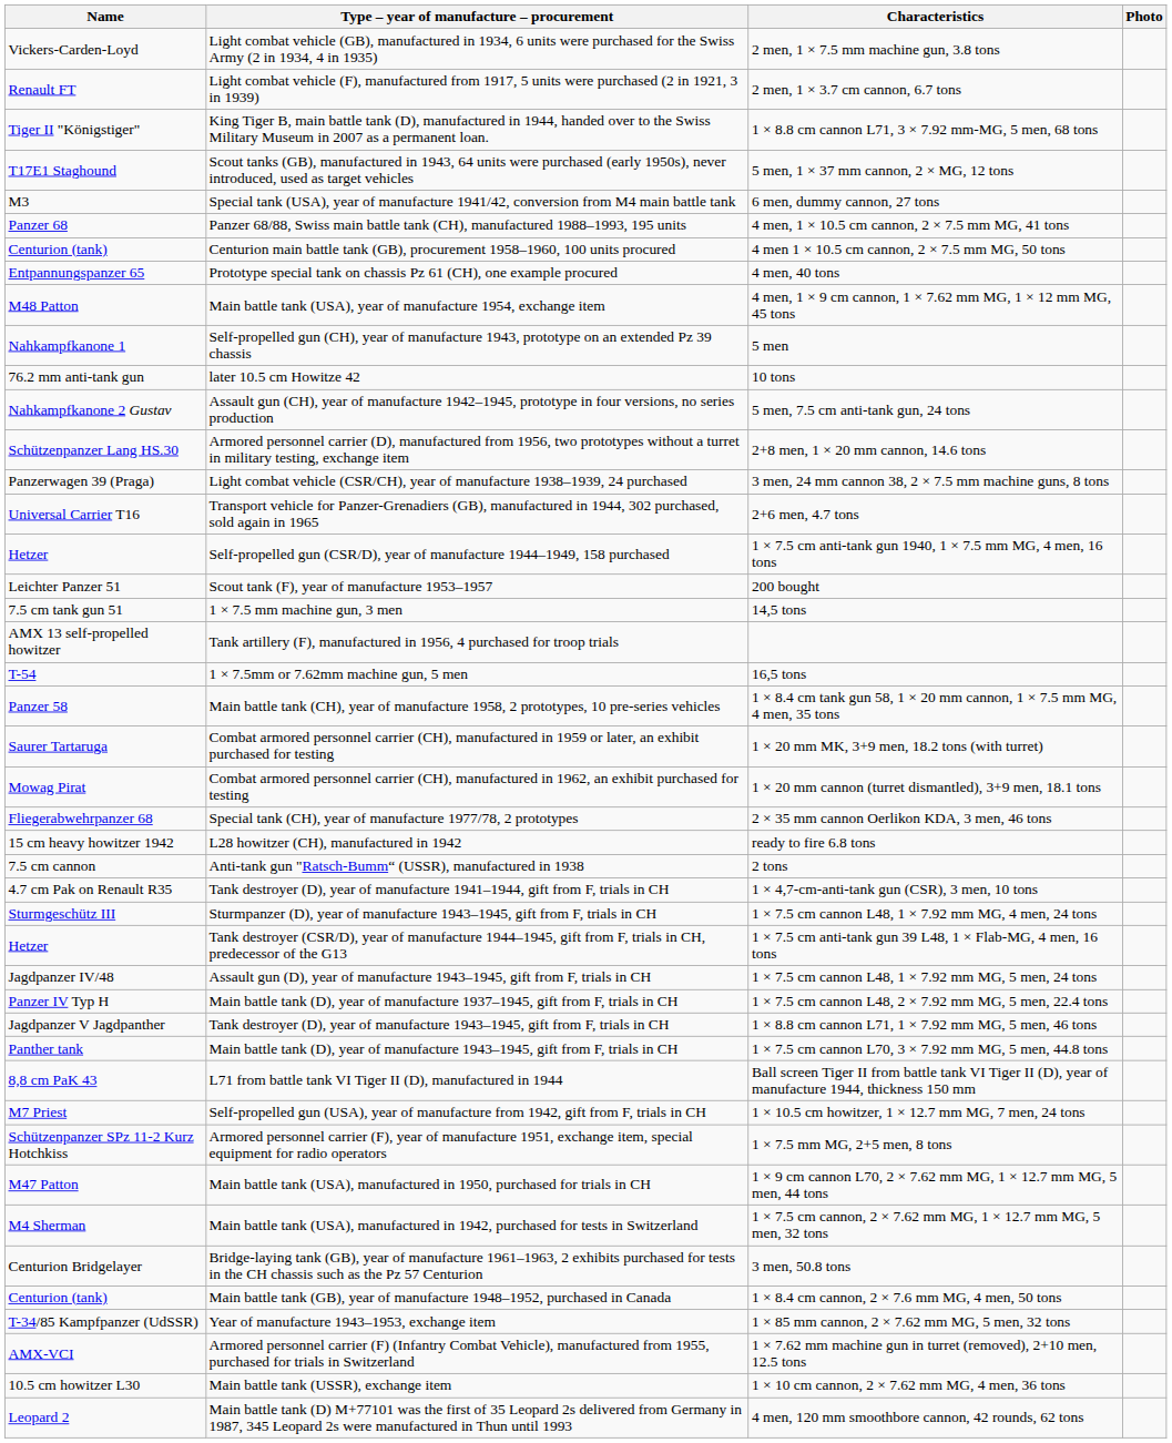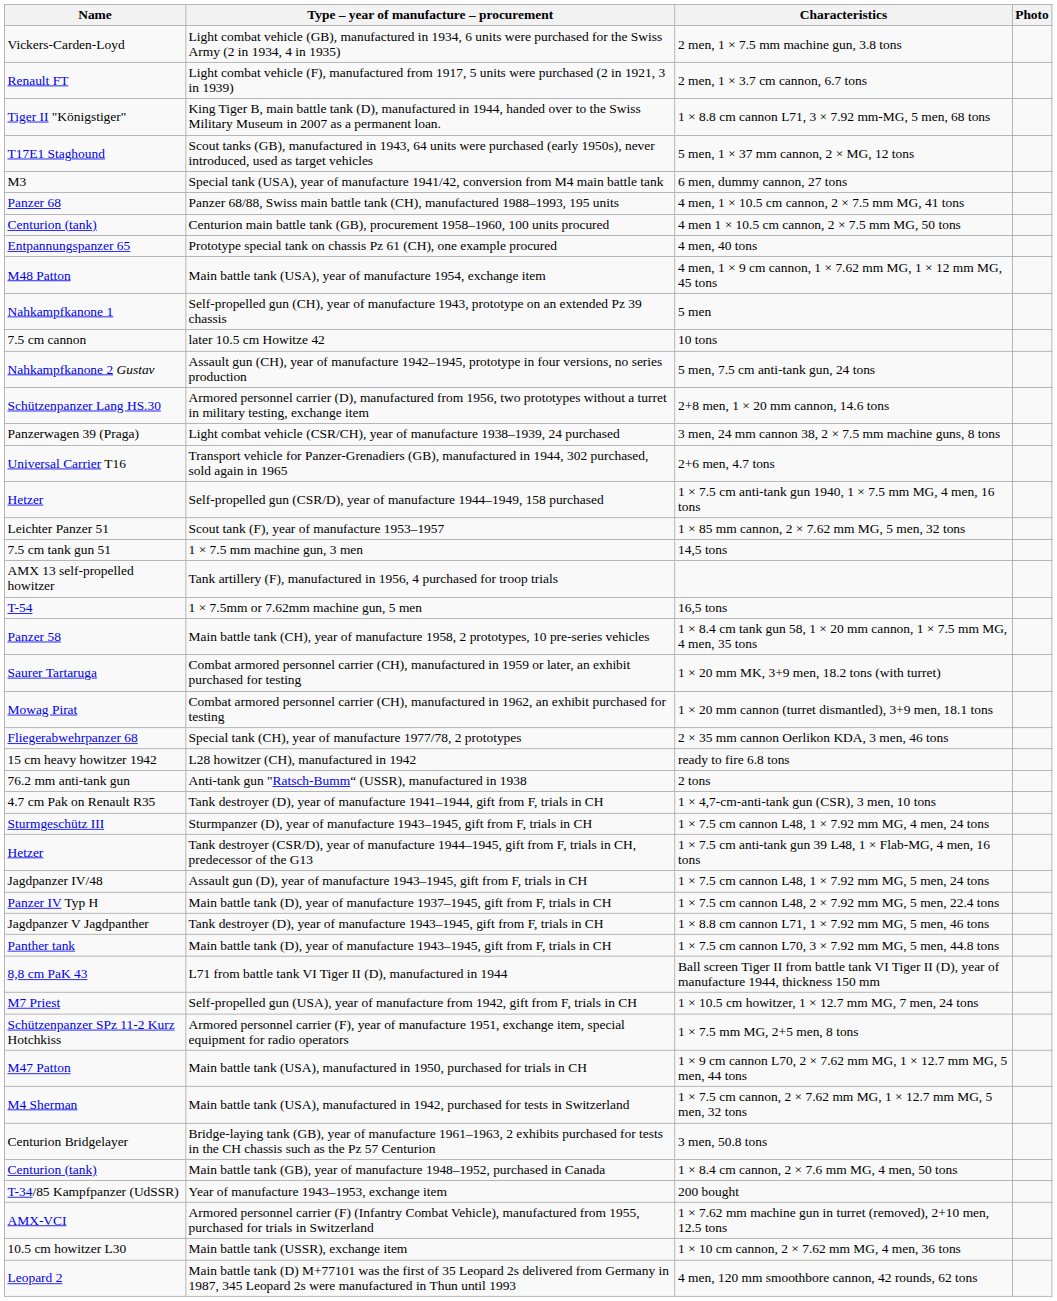 <table class="wikitable">
 <tr>
 <th>Name</th>
 <th>Type – year of manufacture – procurement</th>
 <th>Characteristics</th>
 <th>Photo</th>
 </tr>
 <tr>
 <td>Vickers-Carden-Loyd</td>
 <td>Light combat vehicle (GB), manufactured in 1934, 6 units were purchased for the Swiss Army (2 in 1934, 4 in 1935)</td>
 <td>2 men, 1 × 7.5 mm machine gun, 3.8 tons</td>
 <td></td>
 </tr>
 <tr>
 <td><a href='#'>Renault FT</a></td>
 <td>Light combat vehicle (F), manufactured from 1917, 5 units were purchased (2 in 1921, 3 in 1939)</td>
 <td>2 men, 1 × 3.7 cm cannon, 6.7 tons</td>
 <td></td>
 </tr>
 <tr>
 <td><a href='#'>Tiger II</a> "Königstiger"</td>
 <td>King Tiger B, main battle tank (D), manufactured in 1944, handed over to the Swiss Military Museum in 2007 as a permanent loan.</td>
 <td>1 × 8.8 cm cannon L71, 3 × 7.92 mm-MG, 5 men, 68 tons</td>
 <td></td>
 </tr>
 <tr>
 <td><a href='#'>T17E1 Staghound</a></td>
 <td>Scout tanks (GB), manufactured in 1943, 64 units were purchased (early 1950s), never introduced, used as target vehicles</td>
 <td>5 men, 1 × 37 mm cannon, 2 × MG, 12 tons</td>
 <td></td>
 </tr>
 <tr>
 <td>M3</td>
 <td>Special tank (USA), year of manufacture 1941/42, conversion from M4 main battle tank</td>
 <td>6 men, dummy cannon, 27 tons</td>
 <td></td>
 </tr>
 <tr>
 <td><a href='#'>Panzer 68</a></td>
 <td>Panzer 68/88, Swiss main battle tank (CH), manufactured 1988–1993, 195 units</td>
 <td>4 men, 1 × 10.5 cm cannon, 2 × 7.5 mm MG, 41 tons</td>
 <td></td>
 </tr>
 <tr>
 <td><a href='#'>Centurion (tank)</a></td>
 <td>Centurion main battle tank (GB), procurement 1958–1960, 100 units procured</td>
 <td>4 men 1 × 10.5 cm cannon, 2 × 7.5 mm MG, 50 tons</td>
 <td></td>
 </tr>
 <tr>
 <td><a href='#'>Entpannungspanzer 65</a></td>
 <td>Prototype special tank on chassis Pz 61 (CH), one example procured</td>
 <td>4 men, 40 tons</td>
 <td></td>
 </tr>
 <tr>
 <td><a href='#'>M48 Patton</a></td>
 <td>Main battle tank (USA), year of manufacture 1954, exchange item</td>
 <td>4 men, 1 × 9 cm cannon, 1 × 7.62 mm MG, 1 × 12 mm MG, 45 tons</td>
 <td></td>
 </tr>
 <tr>
 <td><a href='#'>Nahkampfkanone 1</a></td>
 <td>Self-propelled gun (CH), year of manufacture 1943, prototype on an extended Pz 39 chassis</td>
 <td>5 men</td>
 <td></td>
 </tr>
 <tr>
-<td>76.2 mm anti-tank gun</td>
+<td>7.5 cm cannon</td>
 <td>later 10.5 cm Howitze 42</td>
 <td>10 tons</td>
 <td></td>
 </tr>
 <tr>
 <td><a href='#'>Nahkampfkanone 2</a> <em>Gustav</em></td>
 <td>Assault gun (CH), year of manufacture 1942–1945, prototype in four versions, no series production</td>
 <td>5 men, 7.5 cm anti-tank gun, 24 tons</td>
 <td></td>
 </tr>
 <tr>
 <td><a href='#'>Schützenpanzer Lang HS.30</a></td>
 <td>Armored personnel carrier (D), manufactured from 1956, two prototypes without a turret in military testing, exchange item</td>
 <td>2+8 men, 1 × 20 mm cannon, 14.6 tons</td>
 <td></td>
 </tr>
 <tr>
 <td>Panzerwagen 39 (Praga)</td>
 <td>Light combat vehicle (CSR/CH), year of manufacture 1938–1939, 24 purchased</td>
 <td>3 men, 24 mm cannon 38, 2 × 7.5 mm machine guns, 8 tons</td>
 <td></td>
 </tr>
 <tr>
 <td><a href='#'>Universal Carrier</a> T16</td>
 <td>Transport vehicle for Panzer-Grenadiers (GB), manufactured in 1944, 302 purchased, sold again in 1965</td>
 <td>2+6 men, 4.7 tons</td>
 <td></td>
 </tr>
 <tr>
 <td><a href='#'>Hetzer</a></td>
 <td>Self-propelled gun (CSR/D), year of manufacture 1944–1949, 158 purchased</td>
 <td>1 × 7.5 cm anti-tank gun 1940, 1 × 7.5 mm MG, 4 men, 16 tons</td>
 <td></td>
 </tr>
 <tr>
 <td>Leichter Panzer 51</td>
 <td>Scout tank (F), year of manufacture 1953–1957</td>
-<td>200 bought</td>
+<td>1 × 85 mm cannon, 2 × 7.62 mm MG, 5 men, 32 tons</td>
 <td><br></td>
 </tr>
 <tr>
 <td>7.5 cm tank gun 51</td>
 <td>1 × 7.5 mm machine gun, 3 men</td>
 <td>14,5 tons</td>
 <td></td>
 </tr>
 <tr>
 <td>AMX 13 self-propelled howitzer</td>
 <td>Tank artillery (F), manufactured in 1956, 4 purchased for troop trials</td>
 <td></td>
 <td></td>
 </tr>
 <tr>
 <td><a href='#'>T-54</a></td>
 <td>1 × 7.5mm or 7.62mm machine gun, 5 men</td>
 <td>16,5 tons</td>
 <td></td>
 </tr>
 <tr>
 <td><a href='#'>Panzer 58</a></td>
 <td>Main battle tank (CH), year of manufacture 1958, 2 prototypes, 10 pre-series vehicles</td>
 <td>1 × 8.4 cm tank gun 58, 1 × 20 mm cannon, 1 × 7.5 mm MG, 4 men, 35 tons</td>
 <td></td>
 </tr>
 <tr>
 <td><a href='#'>Saurer Tartaruga</a></td>
 <td>Combat armored personnel carrier (CH), manufactured in 1959 or later, an exhibit purchased for testing</td>
 <td>1 × 20 mm MK, 3+9 men, 18.2 tons (with turret)</td>
 <td></td>
 </tr>
 <tr>
 <td><a href='#'>Mowag Pirat</a></td>
 <td>Combat armored personnel carrier (CH), manufactured in 1962, an exhibit purchased for testing</td>
 <td>1 × 20 mm cannon (turret dismantled), 3+9 men, 18.1 tons</td>
 <td></td>
 </tr>
 <tr>
 <td><a href='#'>Fliegerabwehrpanzer 68</a></td>
 <td>Special tank (CH), year of manufacture 1977/78, 2 prototypes</td>
 <td>2 × 35 mm cannon Oerlikon KDA, 3 men, 46 tons</td>
 <td></td>
 </tr>
 <tr>
 <td>15 cm heavy howitzer 1942</td>
 <td>L28 howitzer (CH), manufactured in 1942</td>
 <td>ready to fire 6.8 tons</td>
 <td></td>
 </tr>
 <tr>
-<td>7.5 cm cannon</td>
+<td>76.2 mm anti-tank gun</td>
 <td>Anti-tank gun "<a href='#'>Ratsch-Bumm</a>“ (USSR), manufactured in 1938</td>
 <td>2 tons</td>
 <td></td>
 </tr>
 <tr>
 <td>4.7 cm Pak on Renault R35</td>
 <td>Tank destroyer (D), year of manufacture 1941–1944, gift from F, trials in CH</td>
 <td>1 × 4,7-cm-anti-tank gun (CSR), 3 men, 10 tons</td>
 <td></td>
 </tr>
 <tr>
 <td><a href='#'>Sturmgeschütz III</a></td>
 <td>Sturmpanzer (D), year of manufacture 1943–1945, gift from F, trials in CH</td>
 <td>1 × 7.5 cm cannon L48, 1 × 7.92 mm MG, 4 men, 24 tons</td>
 <td></td>
 </tr>
 <tr>
 <td><a href='#'>Hetzer</a></td>
 <td>Tank destroyer (CSR/D), year of manufacture 1944–1945, gift from F, trials in CH, predecessor of the G13</td>
 <td>1 × 7.5 cm anti-tank gun 39 L48, 1 × Flab-MG, 4 men, 16 tons</td>
 <td></td>
 </tr>
 <tr>
 <td>Jagdpanzer IV/48</td>
 <td>Assault gun (D), year of manufacture 1943–1945, gift from F, trials in CH</td>
 <td>1 × 7.5 cm cannon L48, 1 × 7.92 mm MG, 5 men, 24 tons</td>
 <td></td>
 </tr>
 <tr>
 <td><a href='#'>Panzer IV</a> Typ H</td>
 <td>Main battle tank (D), year of manufacture 1937–1945, gift from F, trials in CH</td>
 <td>1 × 7.5 cm cannon L48, 2 × 7.92 mm MG, 5 men, 22.4 tons</td>
 <td></td>
 </tr>
 <tr>
 <td>Jagdpanzer V Jagdpanther</td>
 <td>Tank destroyer (D), year of manufacture 1943–1945, gift from F, trials in CH</td>
 <td>1 × 8.8 cm cannon L71, 1 × 7.92 mm MG, 5 men, 46 tons</td>
 <td><br></td>
 </tr>
 <tr>
 <td><a href='#'>Panther tank</a></td>
 <td>Main battle tank (D), year of manufacture 1943–1945, gift from F, trials in CH</td>
 <td>1 × 7.5 cm cannon L70, 3 × 7.92 mm MG, 5 men, 44.8 tons</td>
 <td></td>
 </tr>
 <tr>
 <td><a href='#'>8,8 cm PaK 43</a></td>
 <td>L71 from battle tank VI Tiger II (D), manufactured in 1944</td>
 <td>Ball screen Tiger II from battle tank VI Tiger II (D), year of manufacture 1944, thickness 150 mm</td>
 <td></td>
 </tr>
 <tr>
 <td><a href='#'>M7 Priest</a></td>
 <td>Self-propelled gun (USA), year of manufacture from 1942, gift from F, trials in CH</td>
 <td>1 × 10.5 cm howitzer, 1 × 12.7 mm MG, 7 men, 24 tons</td>
 <td></td>
 </tr>
 <tr>
 <td><a href='#'>Schützenpanzer SPz 11-2 Kurz</a> Hotchkiss</td>
 <td>Armored personnel carrier (F), year of manufacture 1951, exchange item, special equipment for radio operators</td>
 <td>1 × 7.5 mm MG, 2+5 men, 8 tons</td>
 <td></td>
 </tr>
 <tr>
 <td><a href='#'>M47 Patton</a></td>
 <td>Main battle tank (USA), manufactured in 1950, purchased for trials in CH</td>
 <td>1 × 9 cm cannon L70, 2 × 7.62 mm MG, 1 × 12.7 mm MG, 5 men, 44 tons</td>
 <td></td>
 </tr>
 <tr>
 <td><a href='#'>M4 Sherman</a></td>
 <td>Main battle tank (USA), manufactured in 1942, purchased for tests in Switzerland</td>
 <td>1 × 7.5 cm cannon, 2 × 7.62 mm MG, 1 × 12.7 mm MG, 5 men, 32 tons</td>
 <td></td>
 </tr>
 <tr>
 <td>Centurion Bridgelayer</td>
 <td>Bridge-laying tank (GB), year of manufacture 1961–1963, 2 exhibits purchased for tests in the CH chassis such as the Pz 57 Centurion</td>
 <td>3 men, 50.8 tons</td>
 <td><br></td>
 </tr>
 <tr>
 <td><a href='#'>Centurion (tank)</a></td>
 <td>Main battle tank (GB), year of manufacture 1948–1952, purchased in Canada</td>
 <td>1 × 8.4 cm cannon, 2 × 7.6 mm MG, 4 men, 50 tons</td>
 <td></td>
 </tr>
 <tr>
 <td><a href='#'>T-34</a>/85 Kampfpanzer (UdSSR)</td>
 <td>Year of manufacture 1943–1953, exchange item</td>
-<td>1 × 85 mm cannon, 2 × 7.62 mm MG, 5 men, 32 tons</td>
+<td>200 bought</td>
 <td></td>
 </tr>
 <tr>
 <td><a href='#'>AMX-VCI</a></td>
 <td>Armored personnel carrier (F) (Infantry Combat Vehicle), manufactured from 1955, purchased for trials in Switzerland</td>
 <td>1 × 7.62 mm machine gun in turret (removed), 2+10 men, 12.5 tons</td>
 <td></td>
 </tr>
 <tr>
 <td>10.5 cm howitzer L30</td>
 <td>Main battle tank (USSR), exchange item</td>
 <td>1 × 10 cm cannon, 2 × 7.62 mm MG, 4 men, 36 tons</td>
 <td></td>
 </tr>
 <tr>
 <td><a href='#'>Leopard 2</a></td>
 <td>Main battle tank (D) M+77101 was the first of 35 Leopard 2s delivered from Germany in 1987, 345 Leopard 2s were manufactured in Thun until 1993</td>
 <td>4 men, 120 mm smoothbore cannon, 42 rounds, 62 tons</td>
 <td></td>
 </tr>
 </table>
